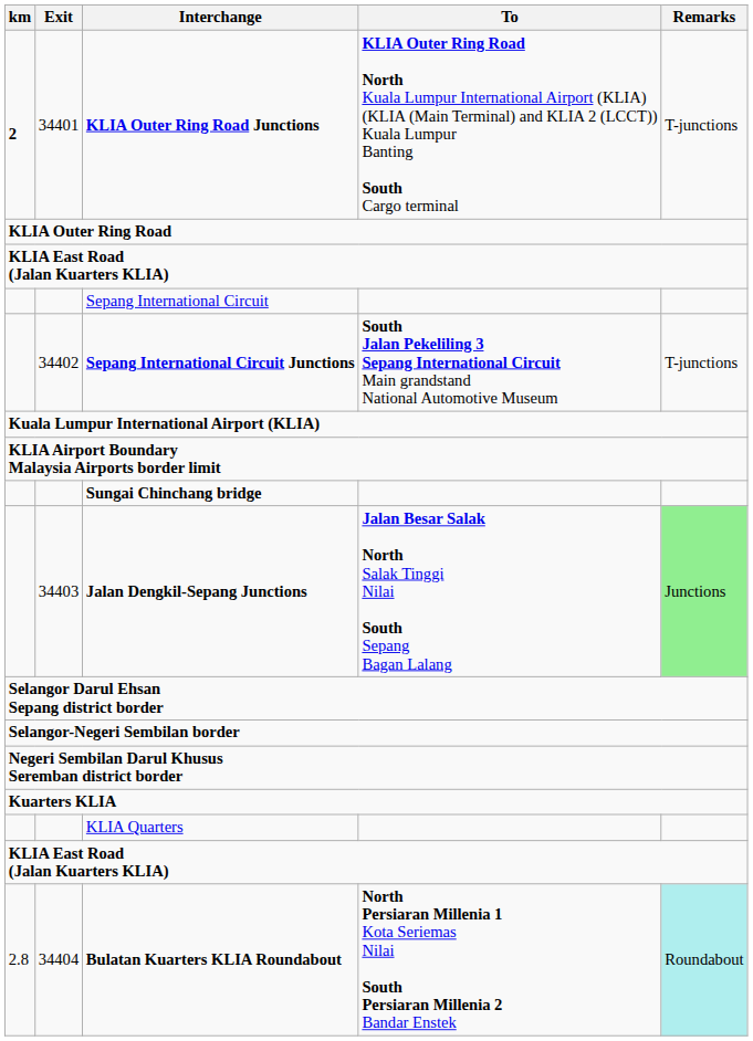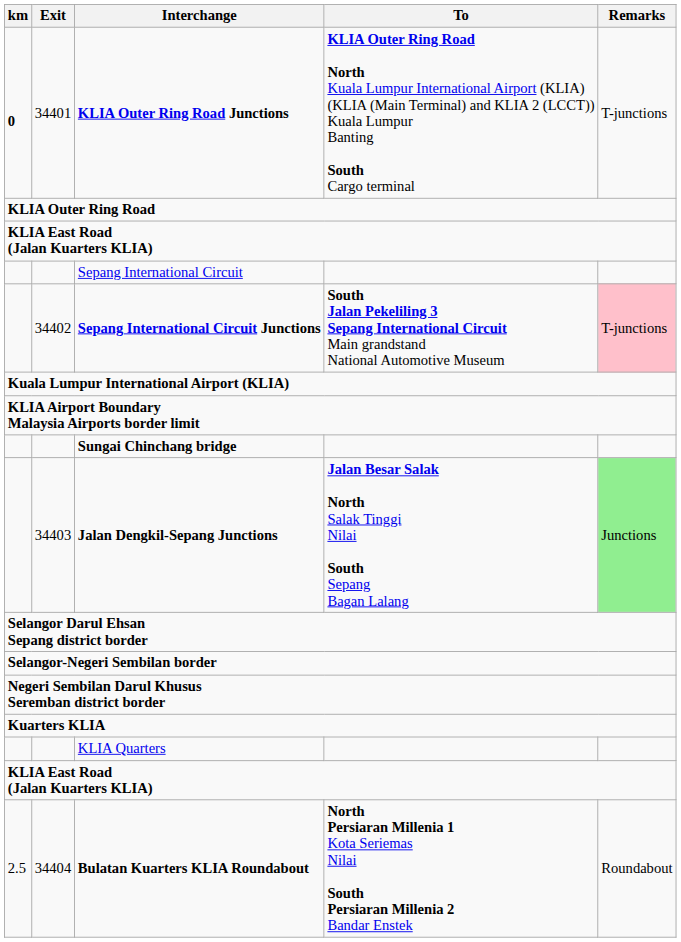 <table class="wikitable">
 <tr>
 <th>km</th>
 <th>Exit</th>
 <th>Interchange</th>
 <th>To</th>
 <th>Remarks</th>
 </tr>
 <tr>
-<td><br><strong>2</strong></td>
+<td><br><strong>0</strong></td>
 <td>34401</td>
 <td><strong><a href='#'>KLIA Outer Ring Road</a> Junctions</strong></td>
 <td> <strong><a href='#'>KLIA Outer Ring Road</a></strong><br><br><strong>North</strong><br> <a href='#'>Kuala Lumpur International Airport</a> (KLIA) <br>(KLIA (Main Terminal) and KLIA 2 (LCCT))<br>  Kuala Lumpur<br> Banting<br><br><strong>South</strong><br> Cargo terminal</td>
 <td>T-junctions</td>
 </tr>
 <tr>
 <td style="width:600px" colspan="6" style="text-align:center; background:blue;"><strong><span> KLIA  Outer Ring Road</span></strong></td>
 </tr>
 <tr>
 <td style="width:600px" colspan="6" style="text-align:center; background:blue;"><strong><span> KLIA East Road<br>(Jalan Kuarters KLIA)</span></strong></td>
 </tr>
 <tr>
 <td></td>
 <td></td>
 <td><a href='#'>Sepang International Circuit</a></td>
 <td></td>
 <td></td>
 </tr>
 <tr>
 <td></td>
 <td>34402</td>
 <td><strong><a href='#'>Sepang International Circuit</a> Junctions</strong></td>
 <td><strong>South</strong><br> <strong><a href='#'>Jalan Pekeliling 3</a></strong><br><strong><a href='#'>Sepang International Circuit</a></strong><br>Main grandstand<br>National Automotive Museum<br></td>
-<td>T-junctions</td>
+<td style="background: pink;">T-junctions</td>
 </tr>
 <tr>
 <td style="width:600px" colspan="6" style="text-align:center; background:blue;"><strong><span>Kuala Lumpur International Airport (KLIA) </span></strong></td>
 </tr>
 <tr>
 <td style="width:600px" colspan="6" style="text-align:center; background:yellow;"><strong><span>KLIA Airport Boundary<br>Malaysia Airports border limit</span></strong></td>
 </tr>
 <tr>
 <td></td>
 <td></td>
 <td><strong>Sungai Chinchang bridge</strong></td>
 <td></td>
 <td></td>
 </tr>
 <tr>
 <td></td>
 <td>34403</td>
 <td><strong>Jalan Dengkil-Sepang Junctions</strong></td>
 <td> <strong><a href='#'>Jalan Besar Salak</a></strong><br><br><strong>North</strong><br><a href='#'>Salak Tinggi</a><br><a href='#'>Nilai</a><br><br><strong>South</strong><br><a href='#'>Sepang</a><br><a href='#'>Bagan Lalang</a></td>
 <td style="background: lightgreen;">Junctions</td>
 </tr>
 <tr>
 <td style="width:600px" colspan="6" style="text-align:center; background:blue;"><strong><span>Selangor Darul Ehsan<br>Sepang district border</span></strong></td>
 </tr>
 <tr>
 <td style="width:600px" colspan="6" style="text-align:center; background:yellow;"><strong><span>Selangor-Negeri Sembilan border</span></strong></td>
 </tr>
 <tr>
 <td style="width:600px" colspan="6" style="text-align:center; background:blue;"><strong><span>Negeri Sembilan Darul Khusus<br>Seremban district border</span></strong></td>
 </tr>
 <tr>
 <td style="width:600px" colspan="6" style="text-align:center; background:white;"><strong><span>Kuarters KLIA</span></strong></td>
 </tr>
 <tr>
 <td></td>
 <td></td>
 <td><a href='#'>KLIA Quarters</a></td>
 <td></td>
 <td></td>
 </tr>
 <tr>
 <td style="width:600px" colspan="6" style="text-align:center; background:blue;"><strong><span> KLIA East Road<br>(Jalan Kuarters KLIA)</span></strong></td>
 </tr>
 <tr>
-<td>2.8</td>
+<td>2.5</td>
 <td>34404</td>
 <td><strong>Bulatan Kuarters KLIA Roundabout</strong></td>
 <td><strong>North</strong><br><strong>Persiaran Millenia 1</strong><br><a href='#'>Kota Seriemas</a><br><a href='#'>Nilai</a><br><br><strong>South</strong><br><strong>Persiaran Millenia 2</strong><br><a href='#'>Bandar Enstek</a></td>
-<td style="background: paleturquoise;">Roundabout</td>
+<td>Roundabout</td>
 </tr>
 </table>
